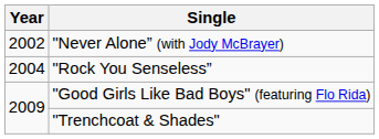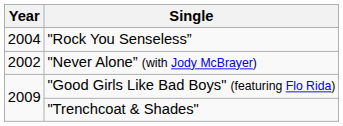 <table class="wikitable" style=text-align:center;>
 <tr>
 <th>Year</th>
 <th>Single</th>
 </tr>
 <tr>
+<td rowspan=1>2004</td>
+<td align="left">"Rock You Senseless”</td>
+</tr>
+<tr>
 <td rowspan=1>2002</td>
 <td align="left">"Never Alone” <small>(with <a href='#'>Jody McBrayer</a>)</small></td>
-</tr>
-<tr>
-<td rowspan=1>2004</td>
-<td align="left">"Rock You Senseless”</td>
 </tr>
 <tr>
 <td rowspan=2>2009</td>
 <td align="left">"Good Girls Like Bad Boys" <small>(featuring <a href='#'>Flo Rida</a>)</small></td>
 </tr>
 <tr>
 <td align="left">"Trenchcoat & Shades"</td>
 </tr>
 </table>
